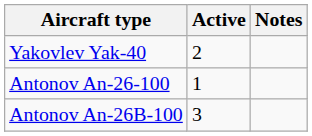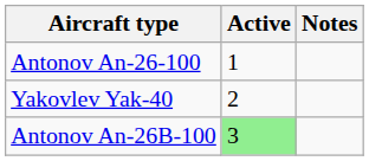 <table class="wikitable sortable">
 <tr>
 <th>Aircraft type</th>
 <th>Active</th>
 <th>Notes</th>
 </tr>
 <tr>
+<td><a href='#'>Antonov An-26-100</a></td>
+<td>1</td>
+<td></td>
+</tr>
+<tr>
 <td><a href='#'>Yakovlev Yak-40</a></td>
 <td>2</td>
 <td></td>
 </tr>
 <tr>
-<td><a href='#'>Antonov An-26-100</a></td>
-<td>1</td>
-<td></td>
-</tr>
-<tr>
 <td><a href='#'>Antonov An-26B-100</a></td>
-<td>3</td>
+<td style="background: lightgreen;">3</td>
 <td></td>
 </tr>
 </table>
